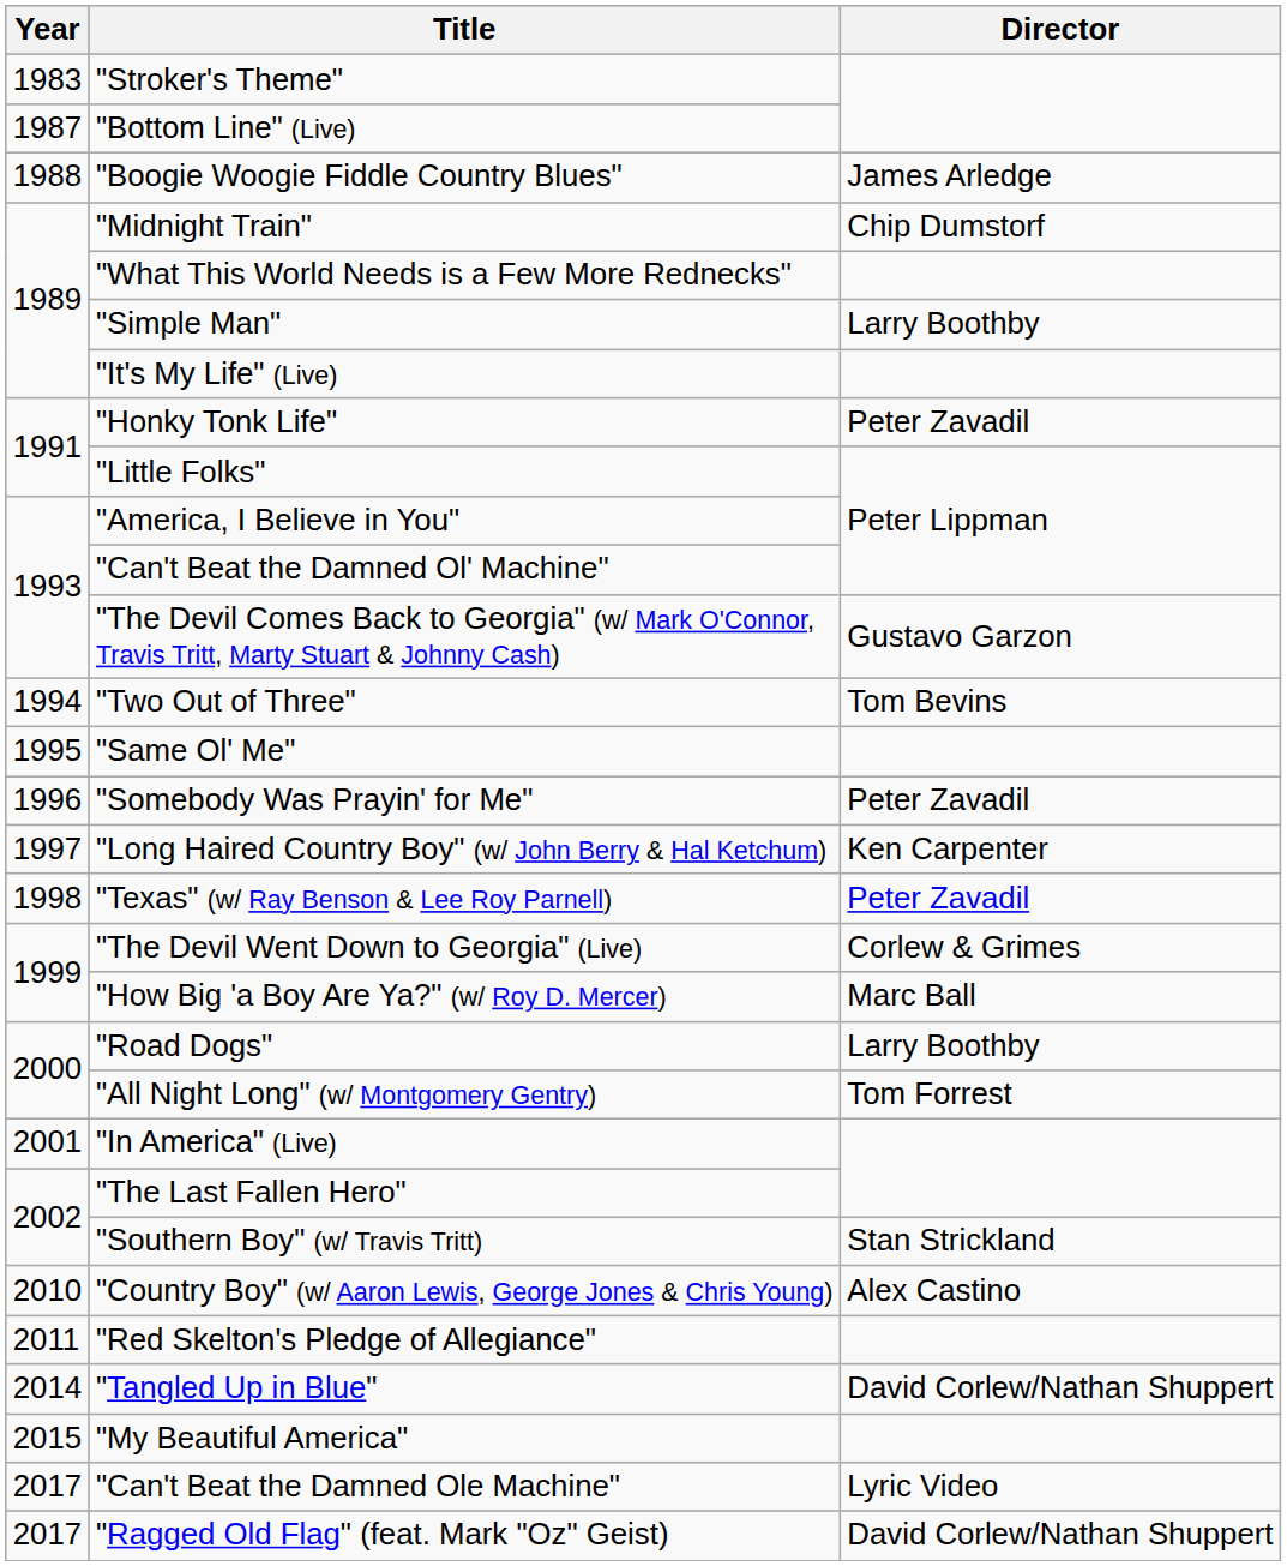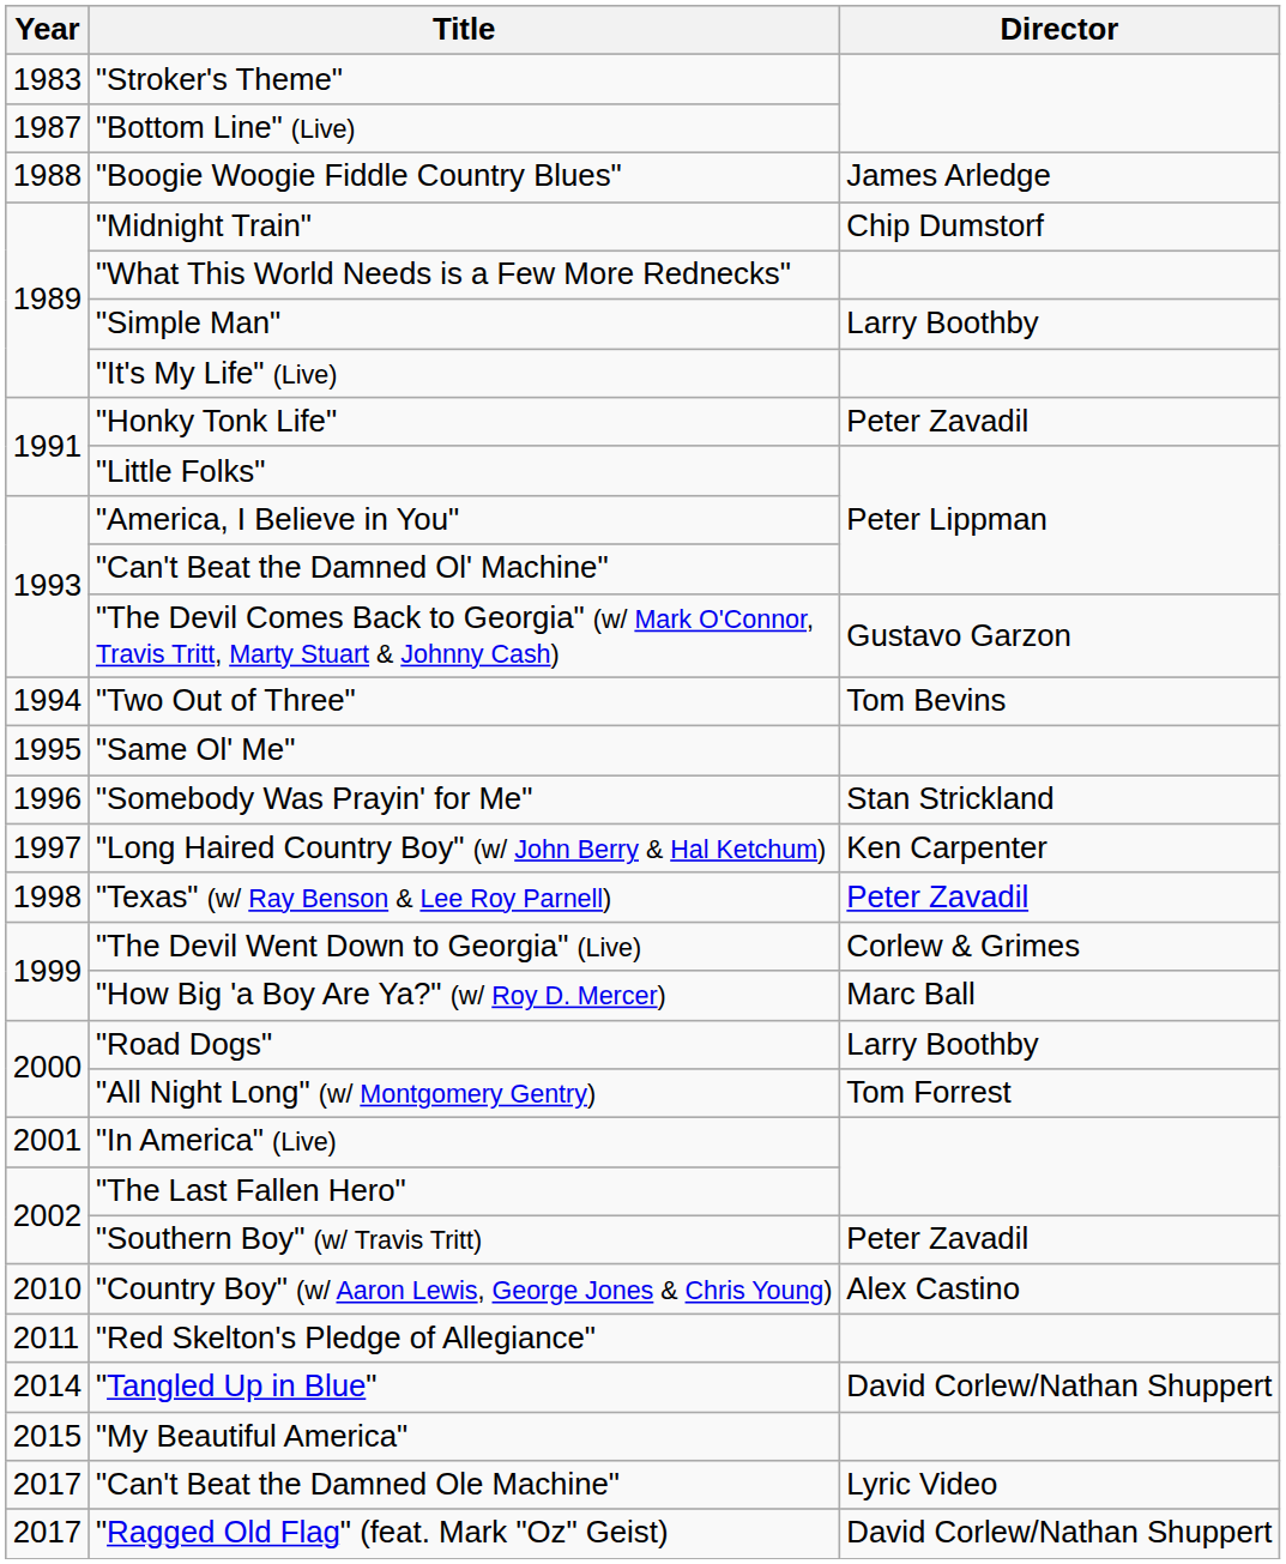 <table class="wikitable">
 <tr>
 <th>Year</th>
 <th>Title</th>
 <th>Director</th>
 </tr>
 <tr>
 <td>1983</td>
 <td>"Stroker's Theme"</td>
 </tr>
 <tr>
 <td>1987</td>
 <td>"Bottom Line" <small>(Live)</small></td>
 </tr>
 <tr>
 <td>1988</td>
 <td>"Boogie Woogie Fiddle Country Blues"</td>
 <td>James Arledge</td>
 </tr>
 <tr>
 <td rowspan="4">1989</td>
 <td>"Midnight Train"</td>
 <td>Chip Dumstorf</td>
 </tr>
 <tr>
 <td>"What This World Needs is a Few More Rednecks"</td>
 </tr>
 <tr>
 <td>"Simple Man"</td>
 <td>Larry Boothby</td>
 </tr>
 <tr>
 <td>"It's My Life" <small>(Live)</small></td>
 </tr>
 <tr>
 <td rowspan="2">1991</td>
 <td>"Honky Tonk Life"</td>
 <td>Peter Zavadil</td>
 </tr>
 <tr>
 <td>"Little Folks"</td>
 <td rowspan="3">Peter Lippman</td>
 </tr>
 <tr>
 <td rowspan="3">1993</td>
 <td>"America, I Believe in You"</td>
 </tr>
 <tr>
 <td>"Can't Beat the Damned Ol' Machine"</td>
 </tr>
 <tr>
 <td>"The Devil Comes Back to Georgia" <small>(w/ <a href='#'>Mark O'Connor</a>,<br><a href='#'>Travis Tritt</a>, <a href='#'>Marty Stuart</a> & <a href='#'>Johnny Cash</a>)</small></td>
 <td>Gustavo Garzon</td>
 </tr>
 <tr>
 <td>1994</td>
 <td>"Two Out of Three"</td>
 <td>Tom Bevins</td>
 </tr>
 <tr>
 <td>1995</td>
 <td>"Same Ol' Me"</td>
 <td></td>
 </tr>
 <tr>
 <td>1996</td>
 <td>"Somebody Was Prayin' for Me"</td>
-<td>Peter Zavadil</td>
+<td>Stan Strickland</td>
 </tr>
 <tr>
 <td>1997</td>
 <td>"Long Haired Country Boy" <small>(w/ <a href='#'>John Berry</a> & <a href='#'>Hal Ketchum</a>)</small></td>
 <td>Ken Carpenter</td>
 </tr>
 <tr>
 <td>1998</td>
 <td>"Texas" <small>(w/ <a href='#'>Ray Benson</a> & <a href='#'>Lee Roy Parnell</a>)</small></td>
 <td><a href='#'>Peter Zavadil</a></td>
 </tr>
 <tr>
 <td rowspan="2">1999</td>
 <td>"The Devil Went Down to Georgia" <small>(Live)</small></td>
 <td>Corlew & Grimes</td>
 </tr>
 <tr>
 <td>"How Big 'a Boy Are Ya?" <small>(w/ <a href='#'>Roy D. Mercer</a>)</small></td>
 <td>Marc Ball</td>
 </tr>
 <tr>
 <td rowspan="2">2000</td>
 <td>"Road Dogs"</td>
 <td>Larry Boothby</td>
 </tr>
 <tr>
 <td>"All Night Long" <small>(w/ <a href='#'>Montgomery Gentry</a>)</small></td>
 <td>Tom Forrest</td>
 </tr>
 <tr>
 <td>2001</td>
 <td>"In America" <small>(Live)</small></td>
 </tr>
 <tr>
 <td rowspan="2">2002</td>
 <td>"The Last Fallen Hero"</td>
 </tr>
 <tr>
 <td>"Southern Boy" <small>(w/ Travis Tritt)</small></td>
-<td>Stan Strickland</td>
+<td>Peter Zavadil</td>
 </tr>
 <tr>
 <td>2010</td>
 <td>"Country Boy" <small> (w/ <a href='#'>Aaron Lewis</a>, <a href='#'>George Jones</a> & <a href='#'>Chris Young</a>)</small></td>
 <td>Alex Castino</td>
 </tr>
 <tr>
 <td>2011</td>
 <td>"Red Skelton's Pledge of Allegiance"</td>
 <td></td>
 </tr>
 <tr>
 <td>2014</td>
 <td>"<a href='#'>Tangled Up in Blue</a>"</td>
 <td>David Corlew/Nathan Shuppert</td>
 </tr>
 <tr>
 <td>2015</td>
 <td>"My Beautiful America"</td>
 <td></td>
 </tr>
 <tr>
 <td>2017</td>
 <td>"Can't Beat the Damned Ole Machine"</td>
 <td>Lyric Video</td>
 </tr>
 <tr>
 <td>2017</td>
 <td>"<a href='#'>Ragged Old Flag</a>" (feat. Mark "Oz" Geist)</td>
 <td>David Corlew/Nathan Shuppert</td>
 </tr>
 </table>
